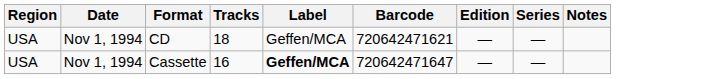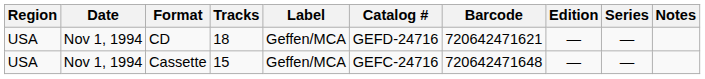 <table class="wikitable">
 <tr>
 <th>Region</th>
 <th>Date</th>
 <th>Format</th>
 <th>Tracks</th>
 <th>Label</th>
+<th>Catalog #</th>
 <th>Barcode</th>
 <th>Edition</th>
 <th>Series</th>
 <th>Notes</th>
 </tr>
 <tr>
 <td>USA</td>
 <td>Nov 1, 1994</td>
 <td>CD</td>
 <td>18</td>
 <td>Geffen/MCA</td>
+<td>GEFD-24716</td>
 <td>720642471621</td>
 <td align="center">—</td>
 <td align="center">—</td>
 <td></td>
 </tr>
 <tr>
 <td>USA</td>
 <td>Nov 1, 1994</td>
 <td>Cassette</td>
-<td>16</td>
-<td><strong>Geffen/MCA</strong></td>
-<td>720642471647</td>
+<td>15</td>
+<td>Geffen/MCA</td>
+<td>GEFC-24716</td>
+<td>720642471648</td>
 <td align="center">—</td>
 <td align="center">—</td>
 <td></td>
 </tr>
 </table>
